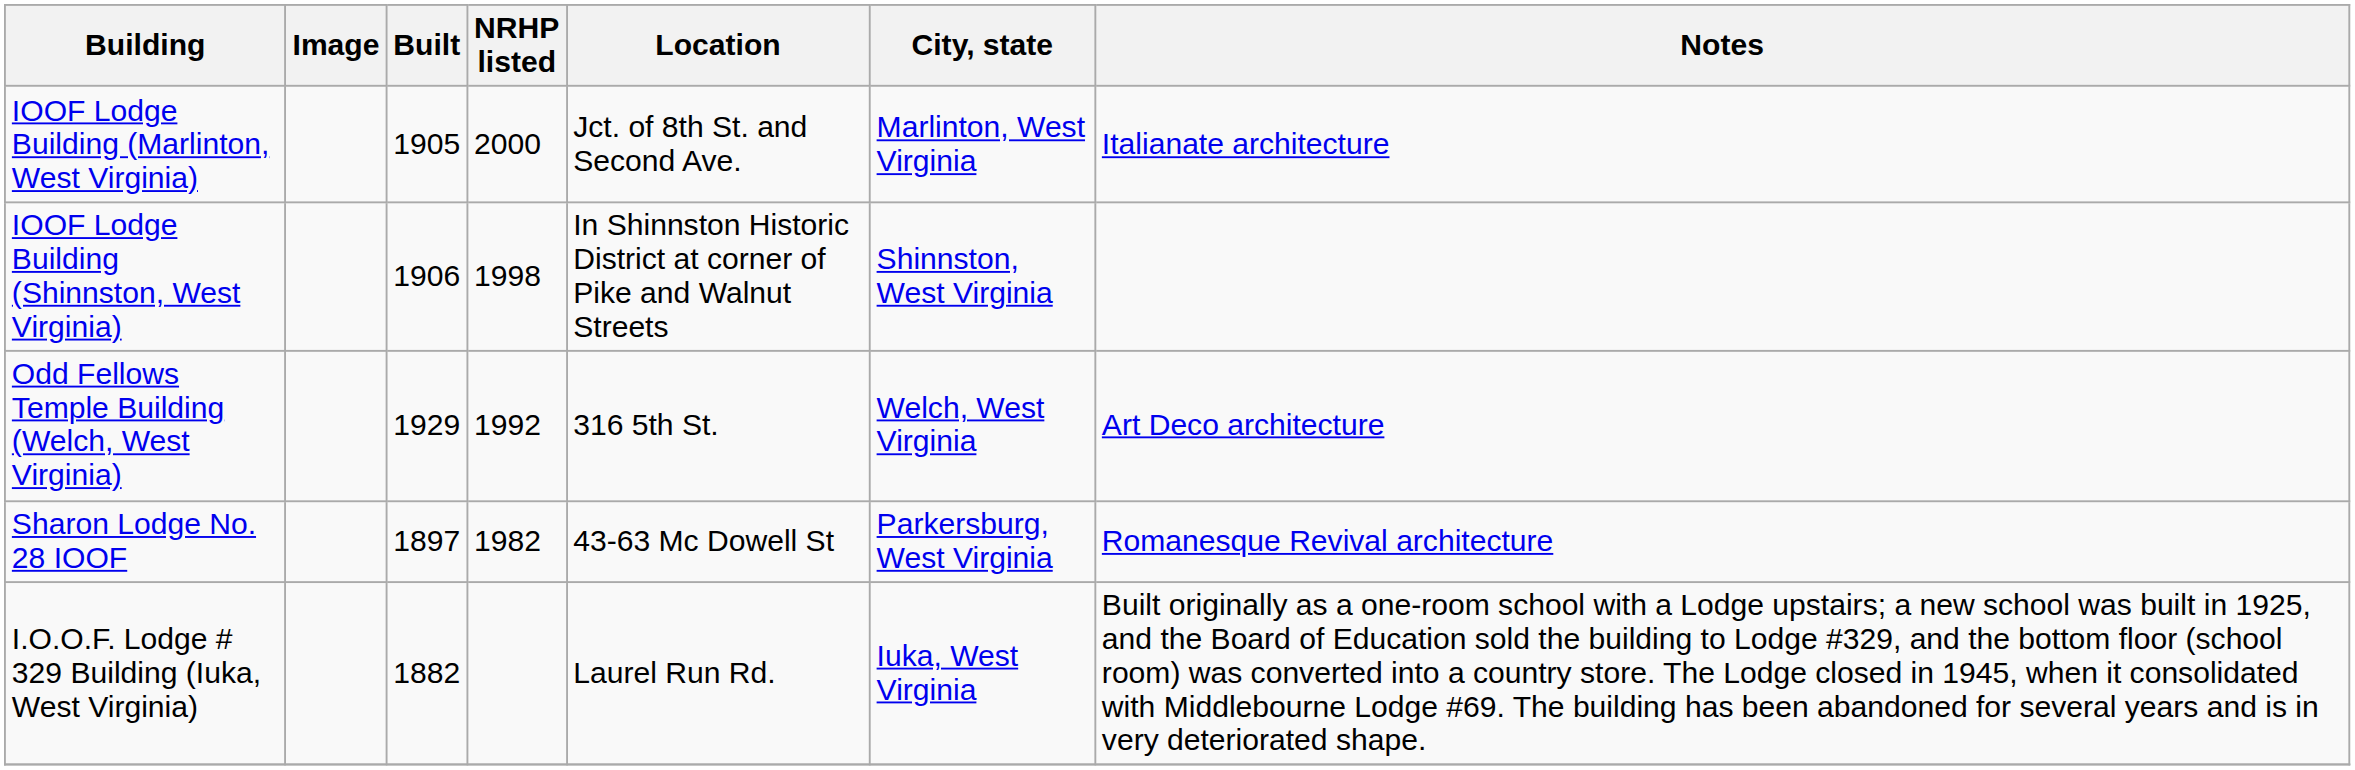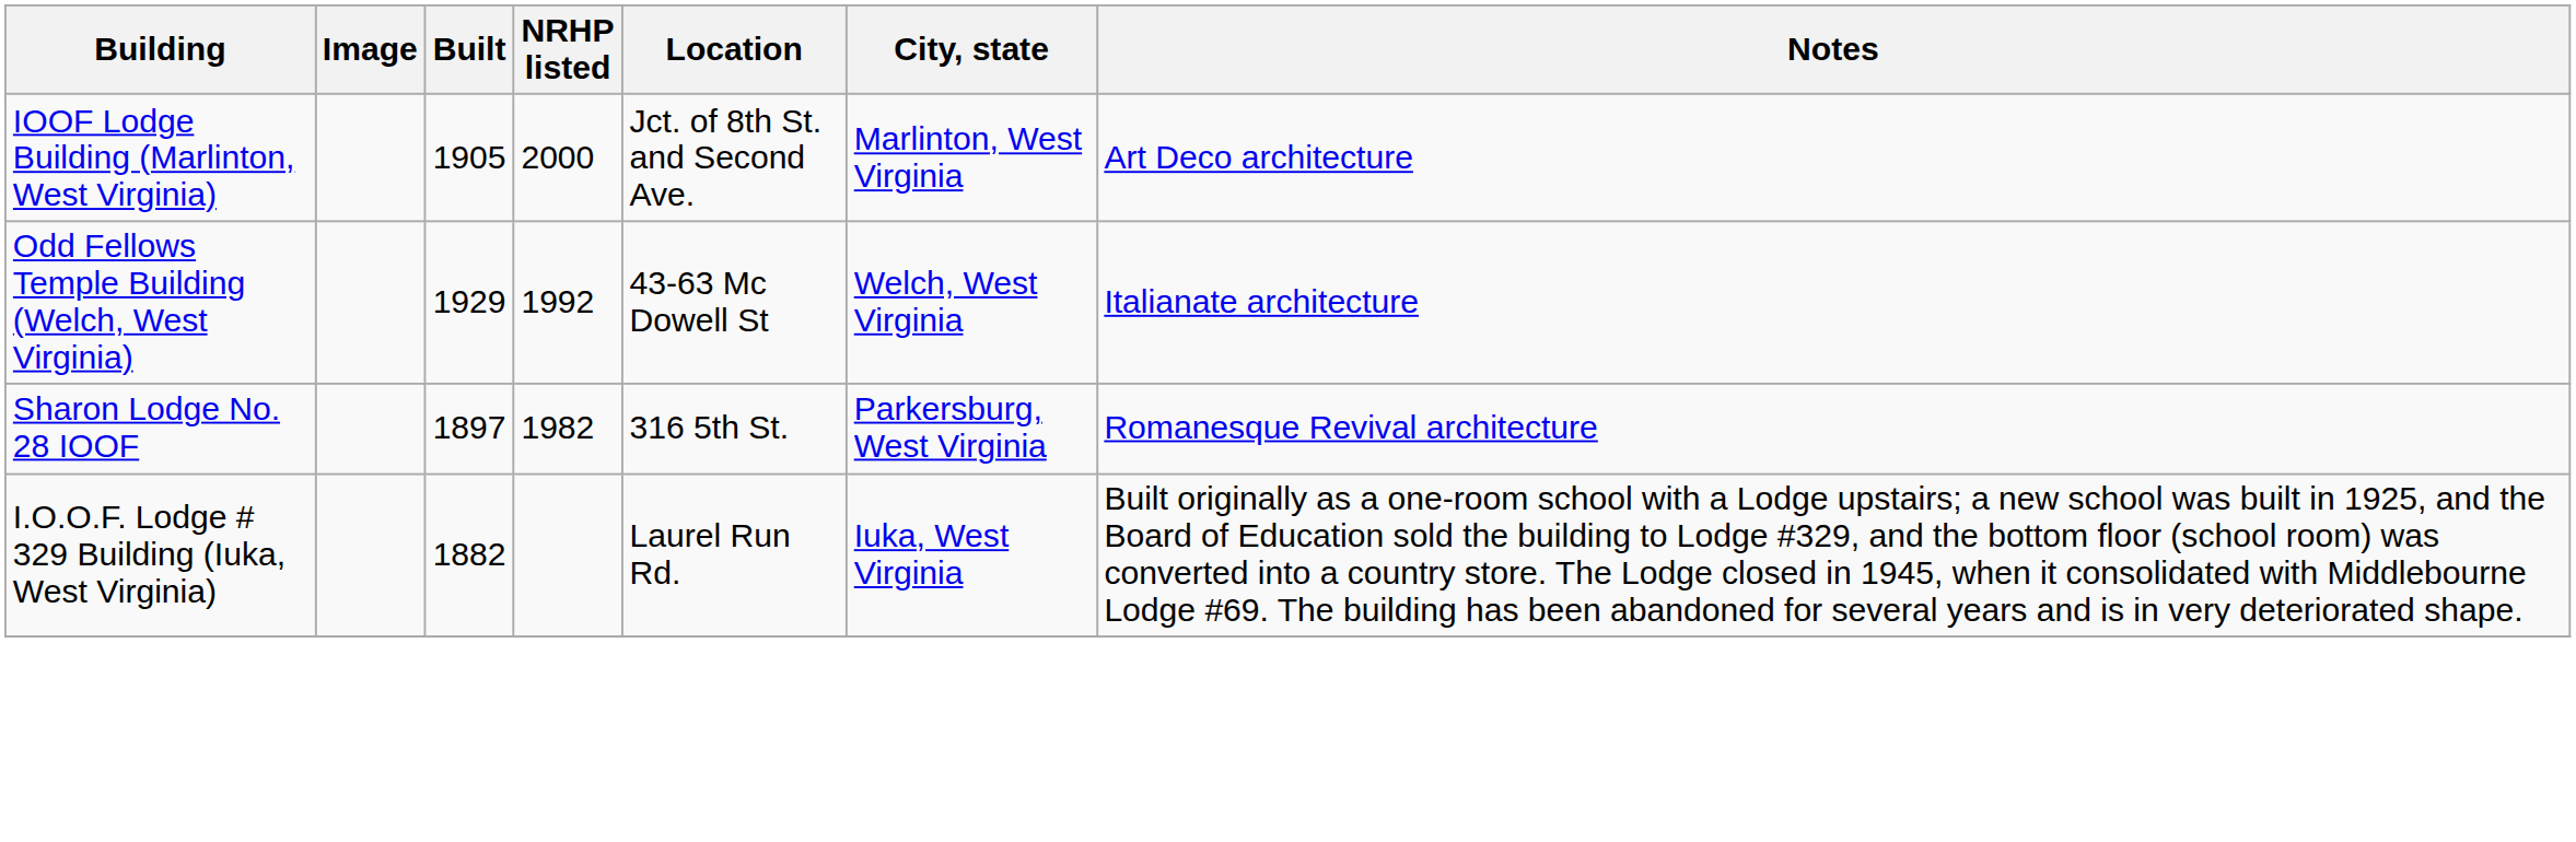 <table class="wikitable sortable">
 <tr>
 <th>Building<br></th>
 <th class="unsortable">Image</th>
 <th>Built</th>
 <th>NRHP<br>listed</th>
 <th>Location</th>
 <th>City, state</th>
 <th class="unsortable">Notes</th>
 </tr>
 <tr>
 <td><a href='#'>IOOF Lodge Building (Marlinton, West Virginia)</a></td>
 <td></td>
 <td>1905</td>
 <td>2000</td>
 <td>Jct. of 8th St. and Second Ave.<br><small></small></td>
 <td><a href='#'>Marlinton, West Virginia</a></td>
-<td><a href='#'>Italianate architecture</a></td>
-</tr>
-<tr>
-<td><a href='#'>IOOF Lodge Building (Shinnston, West Virginia)</a></td>
-<td></td>
-<td>1906</td>
-<td>1998</td>
-<td>In Shinnston Historic District at corner of Pike and Walnut Streets<br><small></small></td>
-<td><a href='#'>Shinnston, West Virginia</a></td>
-<td></td>
+<td><a href='#'>Art Deco architecture</a></td>
 </tr>
 <tr>
 <td><a href='#'>Odd Fellows Temple Building (Welch, West Virginia)</a></td>
 <td></td>
 <td>1929</td>
 <td>1992</td>
-<td>316 5th St.<br><small></small></td>
+<td>43-63 Mc Dowell St<br><small></small></td>
 <td><a href='#'>Welch, West Virginia</a></td>
-<td><a href='#'>Art Deco architecture</a></td>
+<td><a href='#'>Italianate architecture</a></td>
 </tr>
 <tr>
 <td><a href='#'>Sharon Lodge No. 28 IOOF</a></td>
 <td></td>
 <td>1897</td>
 <td>1982</td>
-<td>43-63 Mc Dowell St<br><small></small></td>
+<td>316 5th St.<br><small></small></td>
 <td><a href='#'>Parkersburg, West Virginia</a></td>
 <td><a href='#'>Romanesque Revival architecture</a></td>
 </tr>
 <tr>
 <td>I.O.O.F. Lodge # 329 Building (Iuka, West Virginia)</td>
 <td></td>
 <td>1882</td>
 <td></td>
 <td>Laurel Run Rd.<br><small></small></td>
 <td><a href='#'>Iuka, West Virginia</a></td>
 <td>Built originally as a one-room school with a Lodge upstairs; a new school was built in 1925, and the Board of Education sold the building to Lodge #329, and the bottom floor (school room) was converted into a country store. The Lodge closed in 1945, when it consolidated with Middlebourne Lodge #69. The building has been abandoned for several years and is in very deteriorated shape.</td>
 </tr>
 <tr>
 </tr>
 </table>
